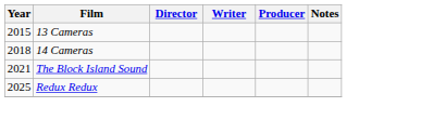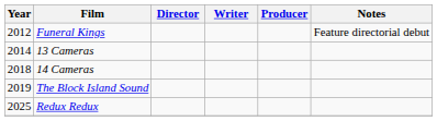 <table class="wikitable sortable">
 <tr>
 <th>Year</th>
 <th>Film</th>
 <th width="65"><a href='#'>Director</a></th>
 <th width="65"><a href='#'>Writer</a></th>
 <th width="65"><a href='#'>Producer</a></th>
 <th>Notes</th>
 </tr>
 <tr>
-<td>2015</td>
+<td>2012</td>
+<td><em><a href='#'>Funeral Kings</a></em></td>
+<td></td>
+<td></td>
+<td></td>
+<td>Feature directorial debut</td>
+</tr>
+<tr>
+<td>2014</td>
 <td><em>13 Cameras</em></td>
 <td></td>
 <td></td>
 <td></td>
 <td></td>
 </tr>
 <tr>
 <td>2018</td>
 <td><em>14 Cameras</em></td>
 <td></td>
 <td></td>
 <td></td>
 <td></td>
 </tr>
 <tr>
-<td>2021</td>
+<td>2019</td>
 <td><em><a href='#'>The Block Island Sound</a></em></td>
 <td></td>
 <td></td>
 <td></td>
 <td></td>
 </tr>
 <tr>
 <td>2025</td>
 <td><em><a href='#'>Redux Redux</a></em></td>
 <td></td>
 <td></td>
 <td></td>
 <td></td>
 </tr>
 <tr>
 </tr>
 </table>
